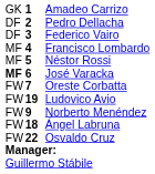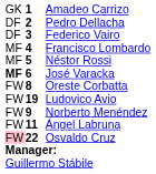 <table cellspacing="0" cellpadding="0" style="font-size:90%; margin:0.2em auto;">
 <tr>
 <th width="25"></th>
 <th width="25"></th>
 </tr>
 <tr>
 <td>GK</td>
 <td><strong>1</strong></td>
 <td><a href='#'>Amadeo Carrizo</a></td>
 </tr>
 <tr>
 <td>DF</td>
 <td><strong>2</strong></td>
 <td><a href='#'>Pedro Dellacha</a></td>
 </tr>
 <tr>
 <td>DF</td>
 <td><strong>3</strong></td>
 <td><a href='#'>Federico Vairo</a></td>
 </tr>
 <tr>
 <td>MF</td>
 <td><strong>4</strong></td>
 <td><a href='#'>Francisco Lombardo</a></td>
 </tr>
 <tr>
 <td>MF</td>
 <td><strong>5</strong></td>
 <td><a href='#'>Néstor Rossi</a></td>
 </tr>
 <tr>
 <td><strong>MF</strong></td>
 <td><strong>6</strong></td>
 <td><a href='#'>José Varacka</a></td>
 </tr>
 <tr>
 <td>FW</td>
-<td><strong>7</strong></td>
+<td><strong>8</strong></td>
 <td><a href='#'>Oreste Corbatta</a></td>
 </tr>
 <tr>
 <td>FW</td>
 <td><strong>19</strong></td>
 <td><a href='#'>Ludovico Avio</a></td>
 </tr>
 <tr>
 <td>FW</td>
 <td><strong>9</strong></td>
 <td><a href='#'>Norberto Menéndez</a></td>
 </tr>
 <tr>
 <td>FW</td>
-<td><strong>18</strong></td>
+<td><strong>11</strong></td>
 <td><a href='#'>Ángel Labruna</a></td>
 </tr>
 <tr>
-<td>FW</td>
+<td style="background: pink;">FW</td>
 <td><strong>22</strong></td>
 <td><a href='#'>Osvaldo Cruz</a></td>
 </tr>
 <tr>
 <td colspan=3><strong>Manager:</strong></td>
 </tr>
 <tr>
 <td colspan=4><a href='#'>Guillermo Stábile</a></td>
 </tr>
 </table>
